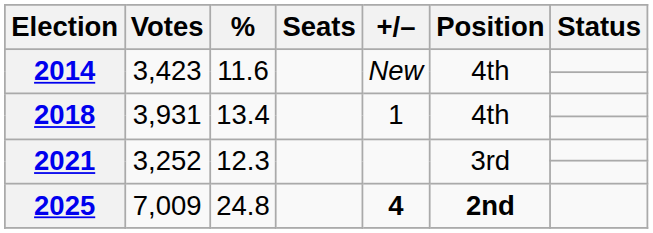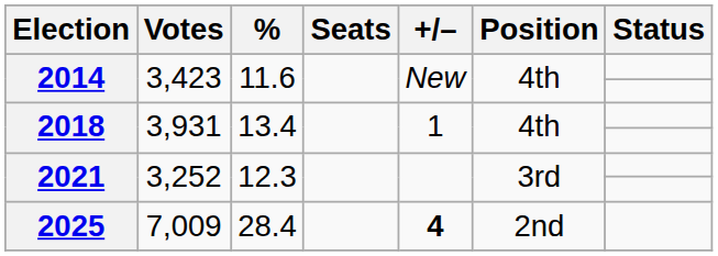 <table class="wikitable" style="font-size:97%; text-align:center;">
 <tr>
 <th>Election</th>
 <th>Votes</th>
 <th>%</th>
 <th>Seats</th>
 <th>+/–</th>
 <th>Position</th>
 <th>Status</th>
 </tr>
 <tr>
 <th rowspan=2><a href='#'>2014</a></th>
 <td rowspan=2>3,423</td>
 <td rowspan=2>11.6</td>
 <td rowspan=2></td>
 <td rowspan=2><em>New</em></td>
 <td rowspan=2> 4th</td>
 <td></td>
 </tr>
 <tr>
 <td></td>
 </tr>
 <tr>
 <th rowspan=2><a href='#'>2018</a></th>
 <td rowspan=2>3,931</td>
 <td rowspan=2>13.4</td>
 <td rowspan=2></td>
 <td rowspan=2> 1</td>
 <td rowspan=2> 4th</td>
 <td></td>
 </tr>
 <tr>
 <td></td>
 </tr>
 <tr>
 <th rowspan=2><a href='#'>2021</a></th>
 <td rowspan=2>3,252</td>
 <td rowspan=2>12.3</td>
 <td rowspan=2></td>
 <td rowspan=2></td>
 <td rowspan=2> 3rd</td>
 <td></td>
 </tr>
 <tr>
 <td></td>
 </tr>
 <tr>
 <th><a href='#'>2025</a></th>
 <td>7,009</td>
-<td>24.8</td>
+<td>28.4</td>
 <td></td>
 <td><strong> 4</strong></td>
-<td><strong> 2nd</strong></td>
+<td> 2nd</td>
 <td></td>
 </tr>
 </table>
